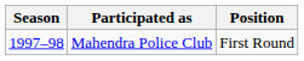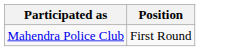 <table class="wikitable">
 <tr>
-<th>Season</th>
 <th>Participated as</th>
 <th>Position</th>
 </tr>
 <tr>
-<td><a href='#'>1997–98</a></td>
 <td><a href='#'>Mahendra Police Club</a></td>
 <td>First Round</td>
 </tr>
 </table>
